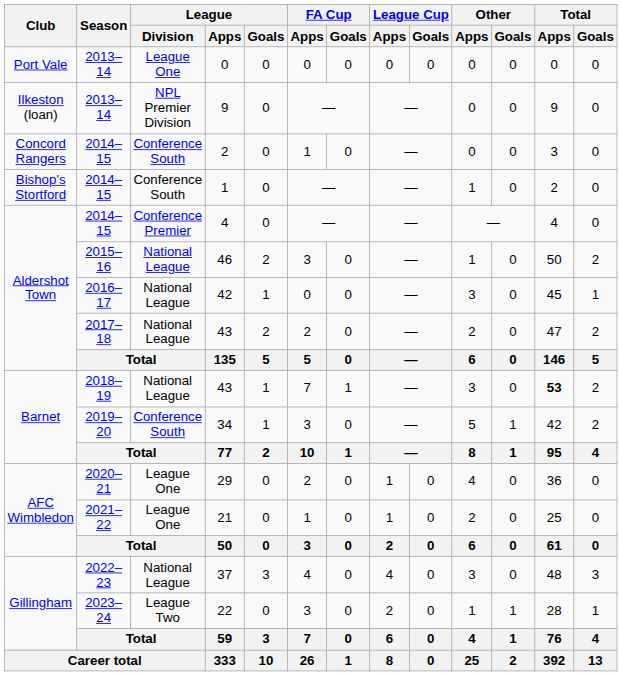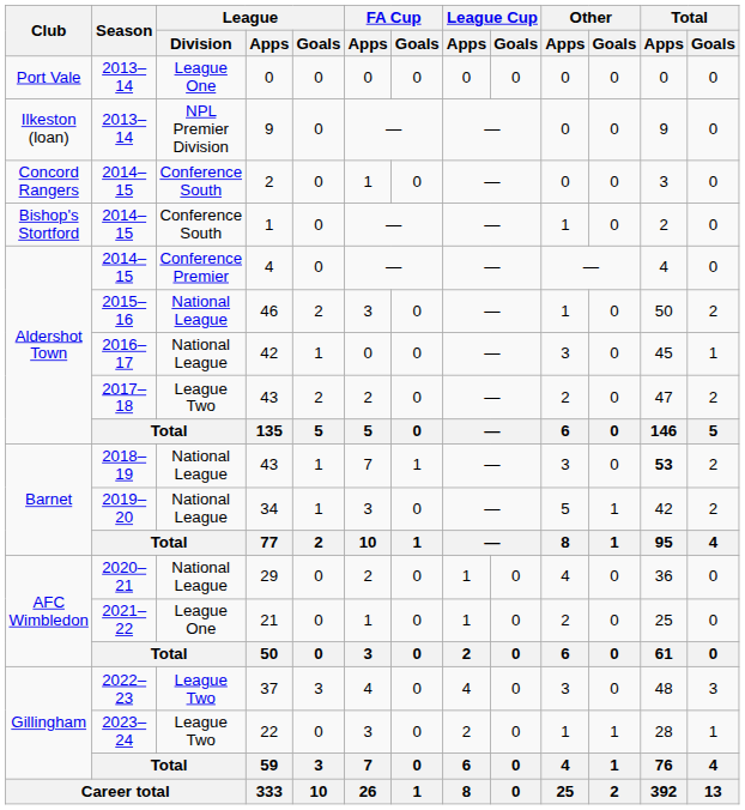 <table class=wikitable style="text-align:center">
 <tr>
 <th rowspan=2>Club</th>
 <th rowspan=2>Season</th>
 <th colspan=3>League</th>
 <th colspan=2><a href='#'>FA Cup</a></th>
 <th colspan=2><a href='#'>League Cup</a></th>
 <th colspan=2>Other</th>
 <th colspan=2>Total</th>
 </tr>
 <tr>
 <th>Division</th>
 <th>Apps</th>
 <th>Goals</th>
 <th>Apps</th>
 <th>Goals</th>
 <th>Apps</th>
 <th>Goals</th>
 <th>Apps</th>
 <th>Goals</th>
 <th>Apps</th>
 <th>Goals</th>
 </tr>
 <tr>
 <td><a href='#'>Port Vale</a></td>
 <td><a href='#'>2013–14</a></td>
 <td><a href='#'>League One</a></td>
 <td>0</td>
 <td>0</td>
 <td>0</td>
 <td>0</td>
 <td>0</td>
 <td>0</td>
 <td>0</td>
 <td>0</td>
 <td>0</td>
 <td>0</td>
 </tr>
 <tr>
 <td><a href='#'>Ilkeston</a> (loan)</td>
 <td><a href='#'>2013–14</a></td>
 <td><a href='#'>NPL</a> Premier Division</td>
 <td>9</td>
 <td>0</td>
 <td colspan="2">—</td>
 <td colspan="2">—</td>
 <td>0</td>
 <td>0</td>
 <td>9</td>
 <td>0</td>
 </tr>
 <tr>
 <td><a href='#'>Concord Rangers</a></td>
 <td><a href='#'>2014–15</a></td>
 <td><a href='#'>Conference South</a></td>
 <td>2</td>
 <td>0</td>
 <td>1</td>
 <td>0</td>
 <td colspan="2">—</td>
 <td>0</td>
 <td>0</td>
 <td>3</td>
 <td>0</td>
 </tr>
 <tr>
 <td><a href='#'>Bishop's Stortford</a></td>
 <td><a href='#'>2014–15</a></td>
 <td>Conference South</td>
 <td>1</td>
 <td>0</td>
 <td colspan="2">—</td>
 <td colspan="2">—</td>
 <td>1</td>
 <td>0</td>
 <td>2</td>
 <td>0</td>
 </tr>
 <tr>
 <td rowspan="5"><a href='#'>Aldershot Town</a></td>
 <td><a href='#'>2014–15</a></td>
 <td><a href='#'>Conference Premier</a></td>
 <td>4</td>
 <td>0</td>
 <td colspan="2">—</td>
 <td colspan="2">—</td>
 <td colspan="2">—</td>
 <td>4</td>
 <td>0</td>
 </tr>
 <tr>
 <td><a href='#'>2015–16</a></td>
 <td><a href='#'>National League</a></td>
 <td>46</td>
 <td>2</td>
 <td>3</td>
 <td>0</td>
 <td colspan="2">—</td>
 <td>1</td>
 <td>0</td>
 <td>50</td>
 <td>2</td>
 </tr>
 <tr>
 <td><a href='#'>2016–17</a></td>
 <td>National League</td>
 <td>42</td>
 <td>1</td>
 <td>0</td>
 <td>0</td>
 <td colspan="2">—</td>
 <td>3</td>
 <td>0</td>
 <td>45</td>
 <td>1</td>
 </tr>
 <tr>
 <td><a href='#'>2017–18</a></td>
-<td>National League</td>
+<td>League Two</td>
 <td>43</td>
 <td>2</td>
 <td>2</td>
 <td>0</td>
 <td colspan="2">—</td>
 <td>2</td>
 <td>0</td>
 <td>47</td>
 <td>2</td>
 </tr>
 <tr>
 <th colspan="2">Total</th>
 <th>135</th>
 <th>5</th>
 <th>5</th>
 <th>0</th>
 <th colspan="2">—</th>
 <th>6</th>
 <th>0</th>
 <th>146</th>
 <th>5</th>
 </tr>
 <tr>
 <td rowspan="3"><a href='#'>Barnet</a></td>
 <td><a href='#'>2018–19</a></td>
 <td>National League</td>
 <td>43</td>
 <td>1</td>
 <td>7</td>
 <td>1</td>
 <td colspan="2">—</td>
 <td>3</td>
 <td>0</td>
 <td><strong>53</strong></td>
 <td>2</td>
 </tr>
 <tr>
 <td><a href='#'>2019–20</a></td>
-<td><a href='#'>Conference South</a></td>
+<td>National League</td>
 <td>34</td>
 <td>1</td>
 <td>3</td>
 <td>0</td>
 <td colspan="2">—</td>
 <td>5</td>
 <td>1</td>
 <td>42</td>
 <td>2</td>
 </tr>
 <tr>
 <th colspan="2">Total</th>
 <th>77</th>
 <th>2</th>
 <th>10</th>
 <th>1</th>
 <th colspan="2">—</th>
 <th>8</th>
 <th>1</th>
 <th>95</th>
 <th>4</th>
 </tr>
 <tr>
 <td rowspan="3"><a href='#'>AFC Wimbledon</a></td>
 <td><a href='#'>2020–21</a></td>
-<td>League One</td>
+<td>National League</td>
 <td>29</td>
 <td>0</td>
 <td>2</td>
 <td>0</td>
 <td>1</td>
 <td>0</td>
 <td>4</td>
 <td>0</td>
 <td>36</td>
 <td>0</td>
 </tr>
 <tr>
 <td><a href='#'>2021–22</a></td>
 <td>League One</td>
 <td>21</td>
 <td>0</td>
 <td>1</td>
 <td>0</td>
 <td>1</td>
 <td>0</td>
 <td>2</td>
 <td>0</td>
 <td>25</td>
 <td>0</td>
 </tr>
 <tr>
 <th colspan="2">Total</th>
 <th>50</th>
 <th>0</th>
 <th>3</th>
 <th>0</th>
 <th>2</th>
 <th>0</th>
 <th>6</th>
 <th>0</th>
 <th>61</th>
 <th>0</th>
 </tr>
 <tr>
 <td rowspan="3"><a href='#'>Gillingham</a></td>
 <td><a href='#'>2022–23</a></td>
-<td>National League</td>
+<td><a href='#'>League Two</a></td>
 <td>37</td>
 <td>3</td>
 <td>4</td>
 <td>0</td>
 <td>4</td>
 <td>0</td>
 <td>3</td>
 <td>0</td>
 <td>48</td>
 <td>3</td>
 </tr>
 <tr>
 <td><a href='#'>2023–24</a></td>
 <td>League Two</td>
 <td>22</td>
 <td>0</td>
 <td>3</td>
 <td>0</td>
 <td>2</td>
 <td>0</td>
 <td>1</td>
 <td>1</td>
 <td>28</td>
 <td>1</td>
 </tr>
 <tr>
 <th colspan="2">Total</th>
 <th>59</th>
 <th>3</th>
 <th>7</th>
 <th>0</th>
 <th>6</th>
 <th>0</th>
 <th>4</th>
 <th>1</th>
 <th>76</th>
 <th>4</th>
 </tr>
 <tr>
 <th colspan="3">Career total</th>
 <th>333</th>
 <th>10</th>
 <th>26</th>
 <th>1</th>
 <th>8</th>
 <th>0</th>
 <th>25</th>
 <th>2</th>
 <th>392</th>
 <th>13</th>
 </tr>
 </table>
